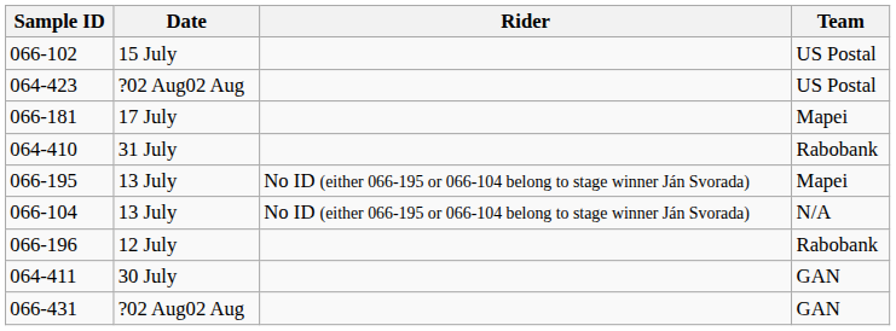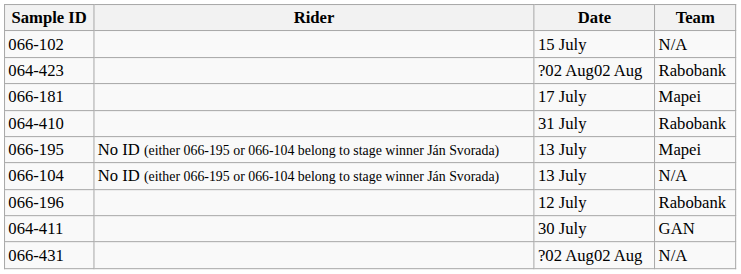 <table class="wikitable" style="width:44em;margin-bottom:0;">
 <tr>
 <th>Sample ID</th>
+<th scope="col">Rider</th>
 <th scope="col">Date</th>
-<th scope="col">Rider</th>
 <th scope="col">Team</th>
 </tr>
 <tr>
 <td>066-102</td>
+<td></td>
 <td>15 July</td>
-<td></td>
-<td>US Postal</td>
+<td>N/A</td>
 </tr>
 <tr>
 <td>064-423</td>
+<td></td>
 <td><span>?02 Aug</span>02 Aug</td>
-<td></td>
-<td>US Postal</td>
+<td>Rabobank</td>
 </tr>
 <tr>
 <td>066-181</td>
+<td></td>
 <td>17 July</td>
-<td></td>
 <td>Mapei</td>
 </tr>
 <tr>
 <td>064-410</td>
+<td></td>
 <td>31 July</td>
-<td></td>
 <td>Rabobank</td>
 </tr>
 <tr>
 <td>066-195</td>
+<td>No ID <small>(either 066-195 or 066-104 belong to stage winner Ján Svorada)</small></td>
 <td>13 July</td>
-<td>No ID <small>(either 066-195 or 066-104 belong to stage winner Ján Svorada)</small></td>
 <td>Mapei</td>
 </tr>
 <tr>
 <td>066-104</td>
+<td>No ID <small>(either 066-195 or 066-104 belong to stage winner Ján Svorada)</small></td>
 <td>13 July</td>
-<td>No ID <small>(either 066-195 or 066-104 belong to stage winner Ján Svorada)</small></td>
 <td>N/A</td>
 </tr>
 <tr>
 <td>066-196</td>
+<td></td>
 <td>12 July</td>
-<td></td>
 <td>Rabobank</td>
 </tr>
 <tr>
 <td>064-411</td>
+<td></td>
 <td>30 July</td>
-<td></td>
 <td>GAN</td>
 </tr>
 <tr>
 <td>066-431</td>
+<td></td>
 <td><span>?02 Aug</span>02 Aug</td>
-<td></td>
-<td>GAN</td>
+<td>N/A</td>
 </tr>
 </table>
